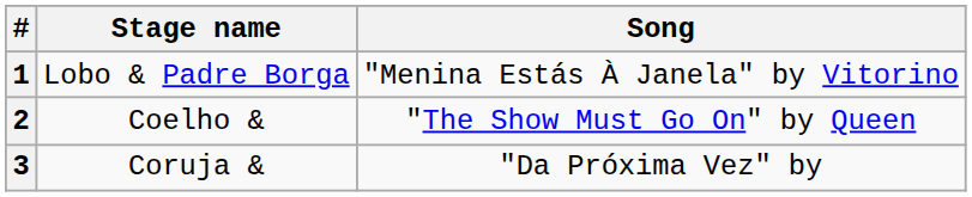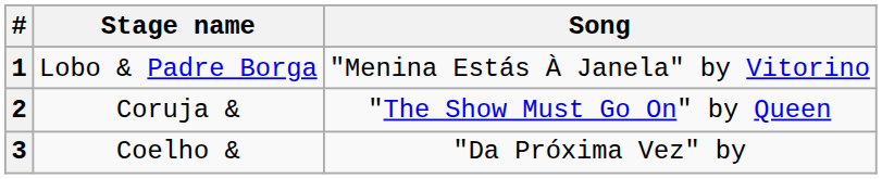 <table class="wikitable plainrowheaders" style="text-align: center;">
 <tr>
 <th>#</th>
 <th>Stage name</th>
 <th colspan=3>Song</th>
 </tr>
 <tr>
 <th>1</th>
 <td>Lobo & <a href='#'>Padre Borga</a></td>
 <td colspan=3>"Menina Estás À Janela" by <a href='#'>Vitorino</a></td>
 </tr>
 <tr>
 <th>2</th>
-<td>Coelho & </td>
+<td>Coruja & </td>
 <td colspan=3>"<a href='#'>The Show Must Go On</a>" by <a href='#'>Queen</a></td>
 </tr>
 <tr>
 <th>3</th>
-<td>Coruja & </td>
+<td>Coelho & </td>
 <td colspan=3>"Da Próxima Vez" by </td>
 </tr>
 </table>
